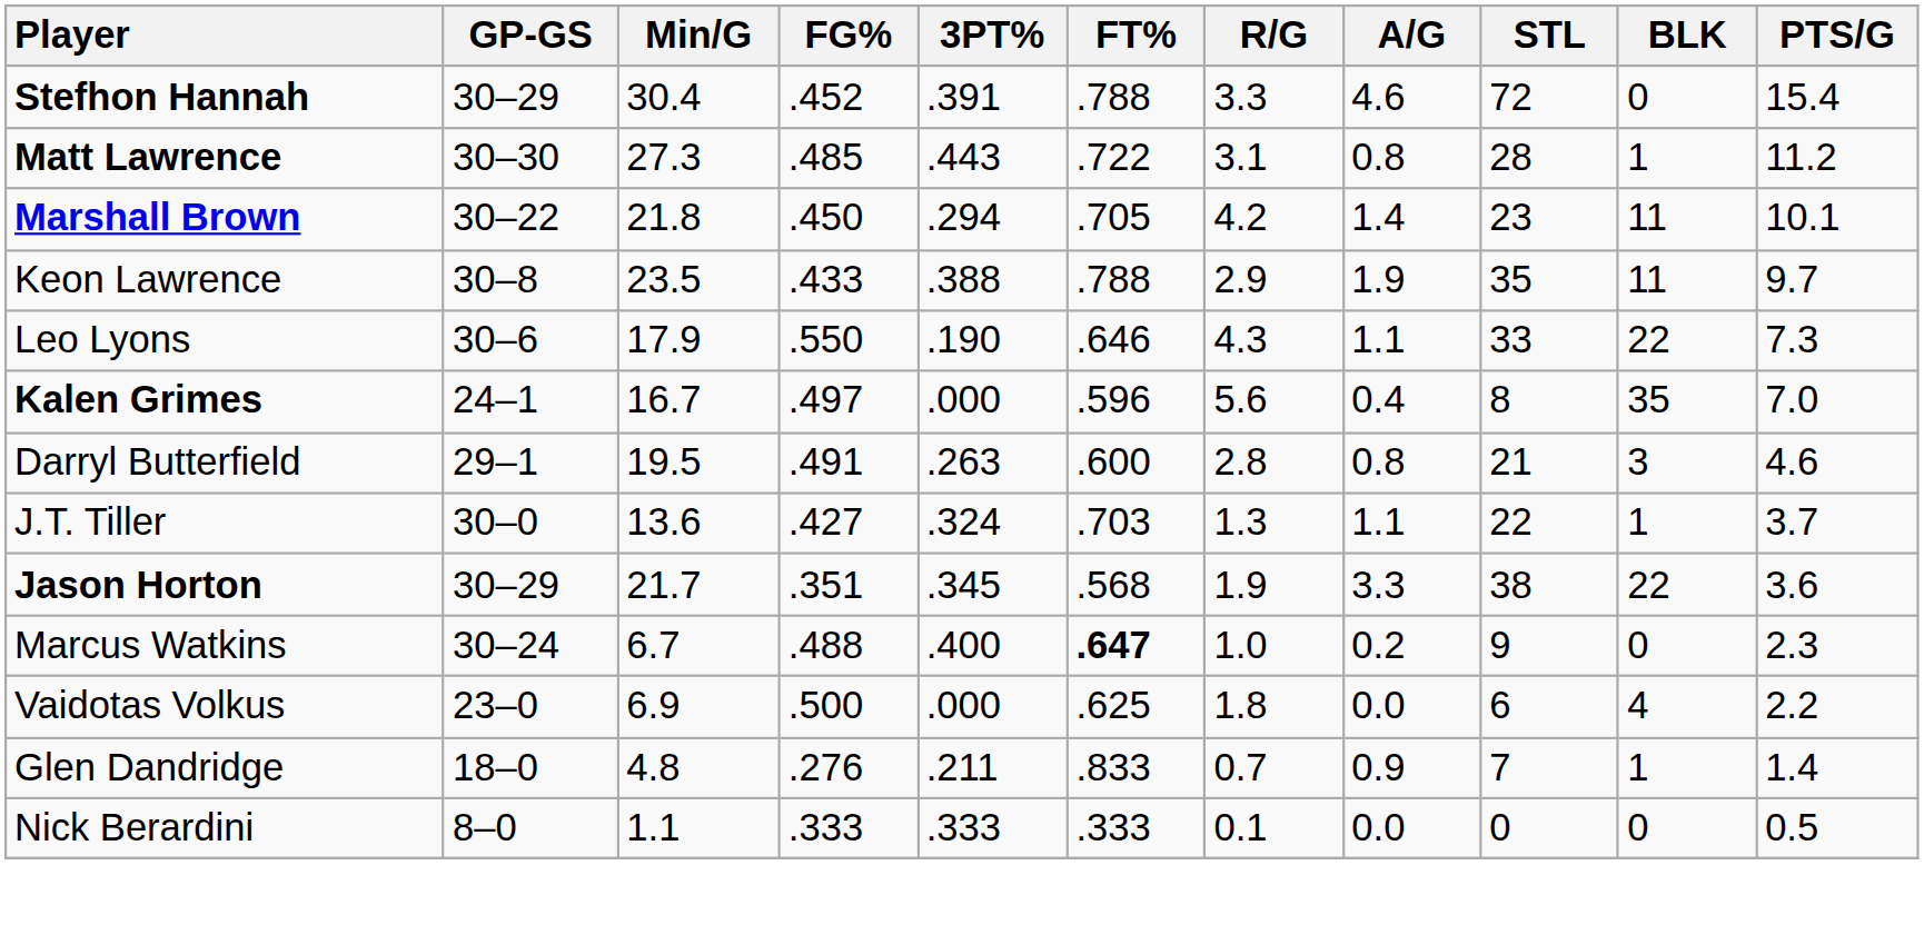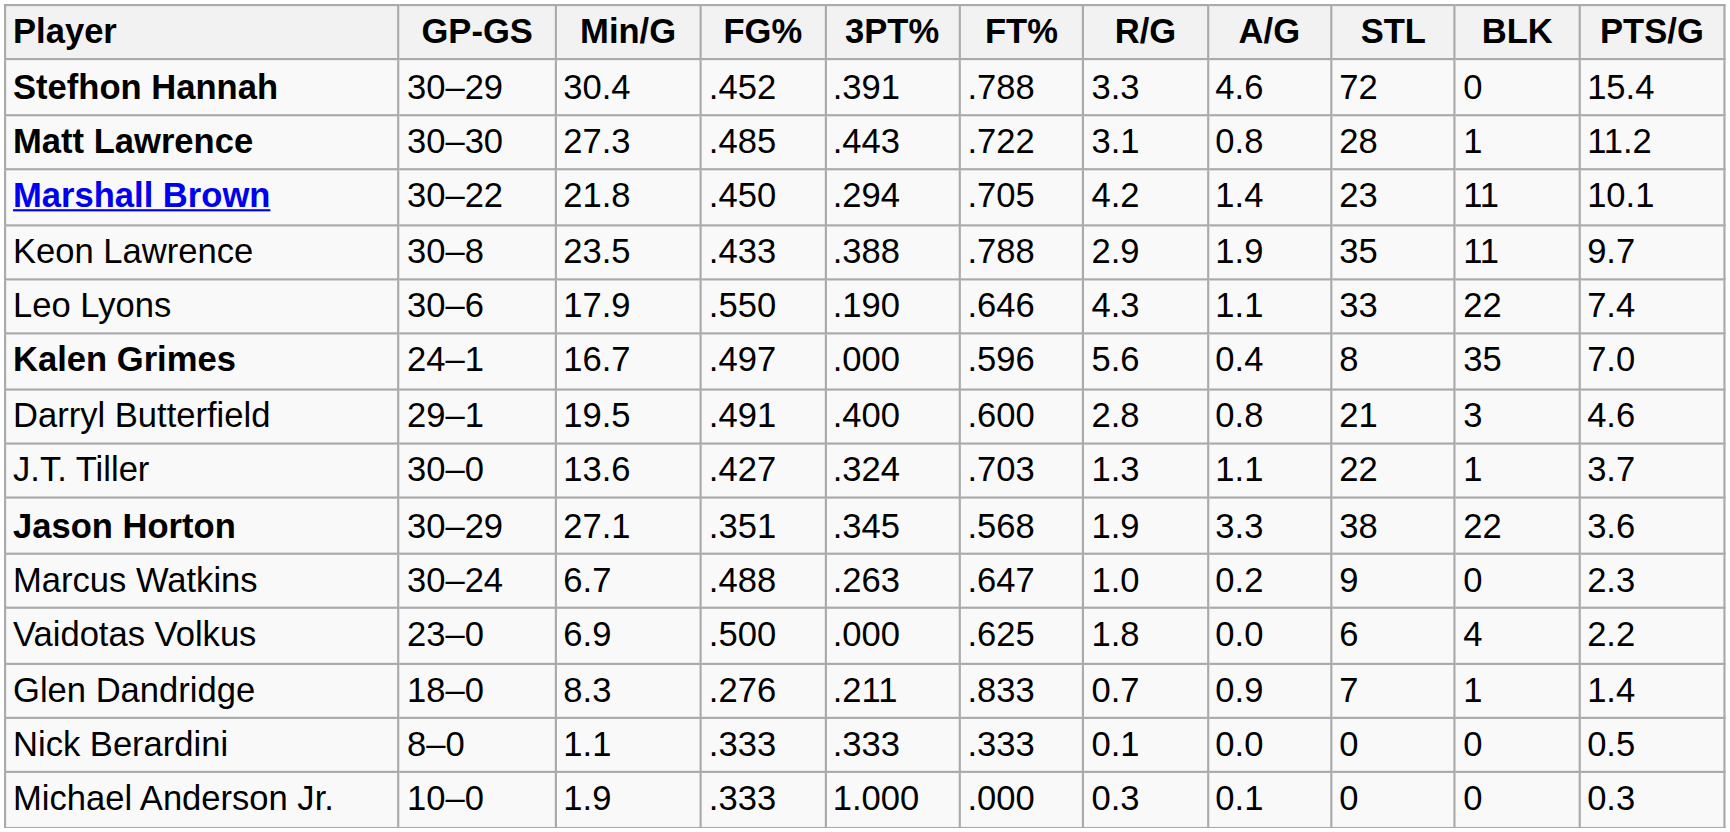 <table class="wikitable sortable">
 <tr>
 <th style="text-align:left" width="175">Player</th>
 <th width="65">GP-GS</th>
 <th width="60">Min/G</th>
 <th width="50">FG%</th>
 <th width="55">3PT%</th>
 <th width="50">FT%</th>
 <th width="50">R/G</th>
 <th width="50">A/G</th>
 <th width="50">STL</th>
 <th width="50">BLK</th>
 <th width="60">PTS/G</th>
 </tr>
 <tr>
 <td><strong>Stefhon Hannah</strong></td>
 <td>30–29</td>
 <td>30.4</td>
 <td>.452</td>
 <td>.391</td>
 <td>.788</td>
 <td>3.3</td>
 <td>4.6</td>
 <td>72</td>
 <td>0</td>
 <td>15.4</td>
 </tr>
 <tr>
 <td><strong>Matt Lawrence</strong></td>
 <td>30–30</td>
 <td>27.3</td>
 <td>.485</td>
 <td>.443</td>
 <td>.722</td>
 <td>3.1</td>
 <td>0.8</td>
 <td>28</td>
 <td>1</td>
 <td>11.2</td>
 </tr>
 <tr>
 <td><strong><a href='#'>Marshall Brown</a></strong></td>
 <td>30–22</td>
 <td>21.8</td>
 <td>.450</td>
 <td>.294</td>
 <td>.705</td>
 <td>4.2</td>
 <td>1.4</td>
 <td>23</td>
 <td>11</td>
 <td>10.1</td>
 </tr>
 <tr>
 <td>Keon Lawrence</td>
 <td>30–8</td>
 <td>23.5</td>
 <td>.433</td>
 <td>.388</td>
 <td>.788</td>
 <td>2.9</td>
 <td>1.9</td>
 <td>35</td>
 <td>11</td>
 <td>9.7</td>
 </tr>
 <tr>
 <td>Leo Lyons</td>
 <td>30–6</td>
 <td>17.9</td>
 <td>.550</td>
 <td>.190</td>
 <td>.646</td>
 <td>4.3</td>
 <td>1.1</td>
 <td>33</td>
 <td>22</td>
-<td>7.3</td>
+<td>7.4</td>
 </tr>
 <tr>
 <td><strong>Kalen Grimes</strong></td>
 <td>24–1</td>
 <td>16.7</td>
 <td>.497</td>
 <td>.000</td>
 <td>.596</td>
 <td>5.6</td>
 <td>0.4</td>
 <td>8</td>
 <td>35</td>
 <td>7.0</td>
 </tr>
 <tr>
 <td>Darryl Butterfield</td>
 <td>29–1</td>
 <td>19.5</td>
 <td>.491</td>
-<td>.263</td>
+<td>.400</td>
 <td>.600</td>
 <td>2.8</td>
 <td>0.8</td>
 <td>21</td>
 <td>3</td>
 <td>4.6</td>
 </tr>
 <tr>
 <td>J.T. Tiller</td>
 <td>30–0</td>
 <td>13.6</td>
 <td>.427</td>
 <td>.324</td>
 <td>.703</td>
 <td>1.3</td>
 <td>1.1</td>
 <td>22</td>
 <td>1</td>
 <td>3.7</td>
 </tr>
 <tr>
 <td><strong>Jason Horton</strong></td>
 <td>30–29</td>
-<td>21.7</td>
+<td>27.1</td>
 <td>.351</td>
 <td>.345</td>
 <td>.568</td>
 <td>1.9</td>
 <td>3.3</td>
 <td>38</td>
 <td>22</td>
 <td>3.6</td>
 </tr>
 <tr>
 <td>Marcus Watkins</td>
 <td>30–24</td>
 <td>6.7</td>
 <td>.488</td>
-<td>.400</td>
-<td><strong>.647</strong></td>
+<td>.263</td>
+<td>.647</td>
 <td>1.0</td>
 <td>0.2</td>
 <td>9</td>
 <td>0</td>
 <td>2.3</td>
 </tr>
 <tr>
 <td>Vaidotas Volkus</td>
 <td>23–0</td>
 <td>6.9</td>
 <td>.500</td>
 <td>.000</td>
 <td>.625</td>
 <td>1.8</td>
 <td>0.0</td>
 <td>6</td>
 <td>4</td>
 <td>2.2</td>
 </tr>
 <tr>
 <td>Glen Dandridge</td>
 <td>18–0</td>
-<td>4.8</td>
+<td>8.3</td>
 <td>.276</td>
 <td>.211</td>
 <td>.833</td>
 <td>0.7</td>
 <td>0.9</td>
 <td>7</td>
 <td>1</td>
 <td>1.4</td>
 </tr>
 <tr>
 <td>Nick Berardini</td>
 <td>8–0</td>
 <td>1.1</td>
 <td>.333</td>
 <td>.333</td>
 <td>.333</td>
 <td>0.1</td>
 <td>0.0</td>
 <td>0</td>
 <td>0</td>
 <td>0.5</td>
 </tr>
 <tr>
+<td>Michael Anderson Jr.</td>
+<td>10–0</td>
+<td>1.9</td>
+<td>.333</td>
+<td>1.000</td>
+<td>.000</td>
+<td>0.3</td>
+<td>0.1</td>
+<td>0</td>
+<td>0</td>
+<td>0.3</td>
+</tr>
+<tr>
 </tr>
 </table>
